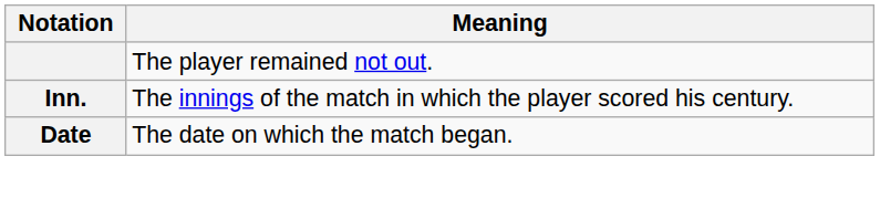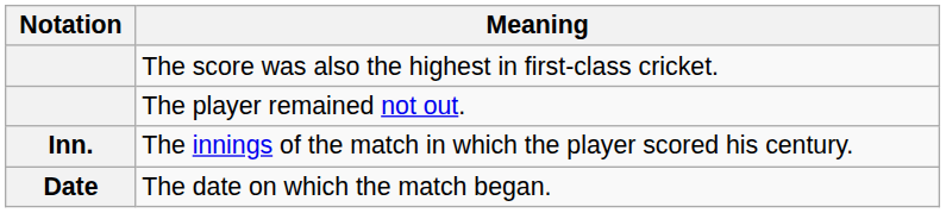 <table class="wikitable plainrowheaders" border="1">
 <tr>
 <th scope="col" style="width:75px">Notation</th>
 <th scope="col" style="width:500px">Meaning</th>
+</tr>
+<tr>
+<th scope="row"></th>
+<td>The score was also the highest in first-class cricket.</td>
 </tr>
 <tr>
 <th scope="row"></th>
 <td>The player remained <a href='#'>not out</a>.</td>
 </tr>
 <tr>
 <th scope="row">Inn.</th>
 <td>The <a href='#'>innings</a> of the match in which the player scored his century.</td>
 </tr>
 <tr>
 <th scope="row">Date</th>
 <td>The date on which the match began.</td>
 </tr>
 </table>
